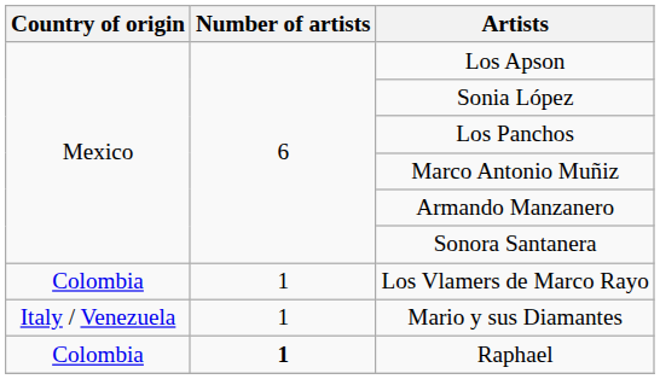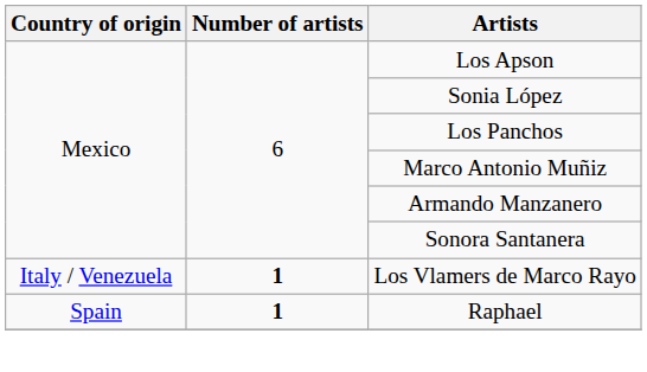 <table class="wikitable">
 <tr>
 <th>Country of origin</th>
 <th>Number of artists</th>
 <th>Artists</th>
 </tr>
 <tr>
 <td align="center" rowspan="6">Mexico</td>
 <td align="center" rowspan="6">6</td>
 <td align="center">Los Apson</td>
 </tr>
 <tr>
 <td align="center">Sonia López</td>
 </tr>
 <tr>
 <td align="center">Los Panchos</td>
 </tr>
 <tr>
 <td align="center">Marco Antonio Muñiz</td>
 </tr>
 <tr>
 <td align="center">Armando Manzanero</td>
 </tr>
 <tr>
 <td align="center">Sonora Santanera</td>
 </tr>
 <tr>
-<td align="center"><a href='#'>Colombia</a></td>
-<td align="center">1</td>
+<td align="center"><a href='#'>Italy</a> / <a href='#'>Venezuela</a></td>
+<td align="center"><strong>1</strong></td>
 <td align="center">Los Vlamers de Marco Rayo</td>
 </tr>
 <tr>
-<td align="center"><a href='#'>Italy</a> / <a href='#'>Venezuela</a></td>
-<td align="center">1</td>
-<td align="center">Mario y sus Diamantes</td>
-</tr>
-<tr>
-<td align="center"><a href='#'>Colombia</a></td>
+<td align="center"><a href='#'>Spain</a></td>
 <td align="center"><strong>1</strong></td>
 <td align="center">Raphael</td>
 </tr>
 <tr>
 </tr>
 </table>
